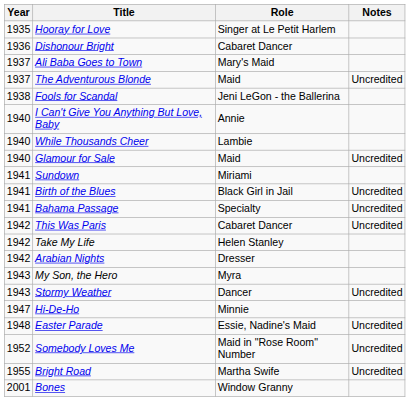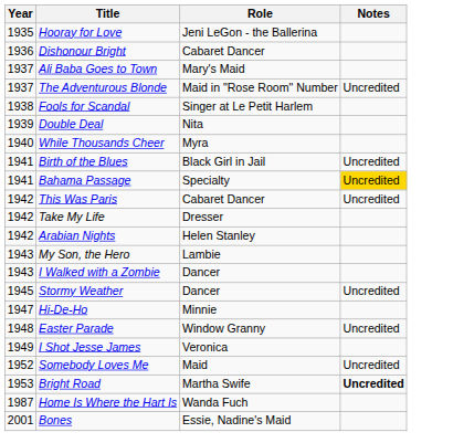 <table class="wikitable">
 <tr>
 <th>Year</th>
 <th>Title</th>
 <th>Role</th>
 <th>Notes</th>
 </tr>
 <tr>
 <td>1935</td>
 <td><em><a href='#'>Hooray for Love</a></em></td>
-<td>Singer at Le Petit Harlem</td>
+<td>Jeni LeGon - the Ballerina</td>
 <td></td>
 </tr>
 <tr>
 <td>1936</td>
 <td><em><a href='#'>Dishonour Bright</a></em></td>
 <td>Cabaret Dancer</td>
 <td></td>
 </tr>
 <tr>
 <td>1937</td>
 <td><em><a href='#'>Ali Baba Goes to Town</a></em></td>
 <td>Mary's Maid</td>
 <td></td>
 </tr>
 <tr>
 <td>1937</td>
 <td><em><a href='#'>The Adventurous Blonde</a></em></td>
-<td>Maid</td>
+<td>Maid in "Rose Room" Number</td>
 <td>Uncredited</td>
 </tr>
 <tr>
 <td>1938</td>
 <td><em><a href='#'>Fools for Scandal</a></em></td>
-<td>Jeni LeGon - the Ballerina</td>
+<td>Singer at Le Petit Harlem</td>
 <td></td>
 </tr>
 <tr>
-<td>1940</td>
-<td><em><a href='#'>I Can't Give You Anything But Love, Baby</a></em></td>
-<td>Annie</td>
+<td>1939</td>
+<td><em><a href='#'>Double Deal</a></em></td>
+<td>Nita</td>
 <td></td>
 </tr>
 <tr>
 <td>1940</td>
 <td><em><a href='#'>While Thousands Cheer</a></em></td>
-<td>Lambie</td>
-<td></td>
-</tr>
-<tr>
-<td>1940</td>
-<td><em><a href='#'>Glamour for Sale</a></em></td>
-<td>Maid</td>
-<td>Uncredited</td>
-</tr>
-<tr>
-<td>1941</td>
-<td><em><a href='#'>Sundown</a></em></td>
-<td>Miriami</td>
+<td>Myra</td>
 <td></td>
 </tr>
 <tr>
 <td>1941</td>
 <td><em><a href='#'>Birth of the Blues</a></em></td>
 <td>Black Girl in Jail</td>
 <td>Uncredited</td>
 </tr>
 <tr>
 <td>1941</td>
 <td><em><a href='#'>Bahama Passage</a></em></td>
 <td>Specialty</td>
-<td>Uncredited</td>
+<td style="background: gold;">Uncredited</td>
 </tr>
 <tr>
 <td>1942</td>
 <td><em><a href='#'>This Was Paris</a></em></td>
 <td>Cabaret Dancer</td>
 <td>Uncredited</td>
 </tr>
 <tr>
 <td>1942</td>
 <td><em>Take My Life</em></td>
-<td>Helen Stanley</td>
+<td>Dresser</td>
 <td></td>
 </tr>
 <tr>
 <td>1942</td>
 <td><em><a href='#'>Arabian Nights</a></em></td>
-<td>Dresser</td>
+<td>Helen Stanley</td>
 <td></td>
 </tr>
 <tr>
 <td>1943</td>
 <td><em>My Son, the Hero</em></td>
-<td>Myra</td>
+<td>Lambie</td>
 <td></td>
 </tr>
 <tr>
 <td>1943</td>
+<td><em><a href='#'>I Walked with a Zombie</a></em></td>
+<td>Dancer</td>
+<td></td>
+</tr>
+<tr>
+<td>1945</td>
 <td><em><a href='#'>Stormy Weather</a></em></td>
 <td>Dancer</td>
 <td>Uncredited</td>
 </tr>
 <tr>
 <td>1947</td>
 <td><em><a href='#'>Hi-De-Ho</a></em></td>
 <td>Minnie</td>
 <td></td>
 </tr>
 <tr>
 <td>1948</td>
 <td><em><a href='#'>Easter Parade</a></em></td>
-<td>Essie, Nadine's Maid</td>
+<td>Window Granny</td>
 <td>Uncredited</td>
+</tr>
+<tr>
+<td>1949</td>
+<td><em><a href='#'>I Shot Jesse James</a></em></td>
+<td>Veronica</td>
+<td></td>
 </tr>
 <tr>
 <td>1952</td>
 <td><em><a href='#'>Somebody Loves Me</a></em></td>
-<td>Maid in "Rose Room" Number</td>
+<td>Maid</td>
 <td>Uncredited</td>
 </tr>
 <tr>
-<td>1955</td>
+<td>1953</td>
 <td><em><a href='#'>Bright Road</a></em></td>
 <td>Martha Swife</td>
-<td>Uncredited</td>
+<td><strong>Uncredited</strong></td>
+</tr>
+<tr>
+<td>1987</td>
+<td><em><a href='#'>Home Is Where the Hart Is</a></em></td>
+<td>Wanda Fuch</td>
+<td></td>
 </tr>
 <tr>
 <td>2001</td>
 <td><em><a href='#'>Bones</a></em></td>
-<td>Window Granny</td>
+<td>Essie, Nadine's Maid</td>
 <td></td>
 </tr>
 </table>
